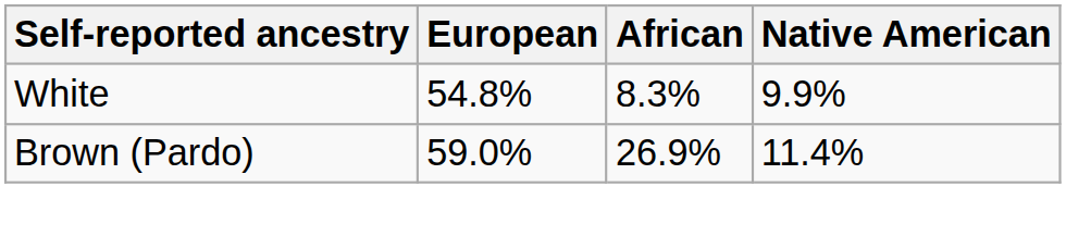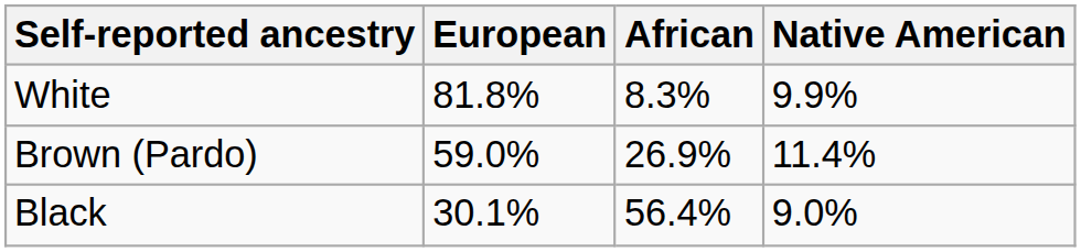 <table class="wikitable">
 <tr>
 <th>Self-reported ancestry</th>
 <th>European</th>
 <th>African</th>
 <th>Native American</th>
 </tr>
 <tr>
 <td>White</td>
-<td>54.8%</td>
+<td>81.8%</td>
 <td>8.3%</td>
 <td>9.9%</td>
 </tr>
 <tr>
 <td>Brown (Pardo)</td>
 <td>59.0%</td>
 <td>26.9%</td>
 <td>11.4%</td>
 </tr>
+<tr>
+<td>Black</td>
+<td>30.1%</td>
+<td>56.4%</td>
+<td>9.0%</td>
+</tr>
 </table>
